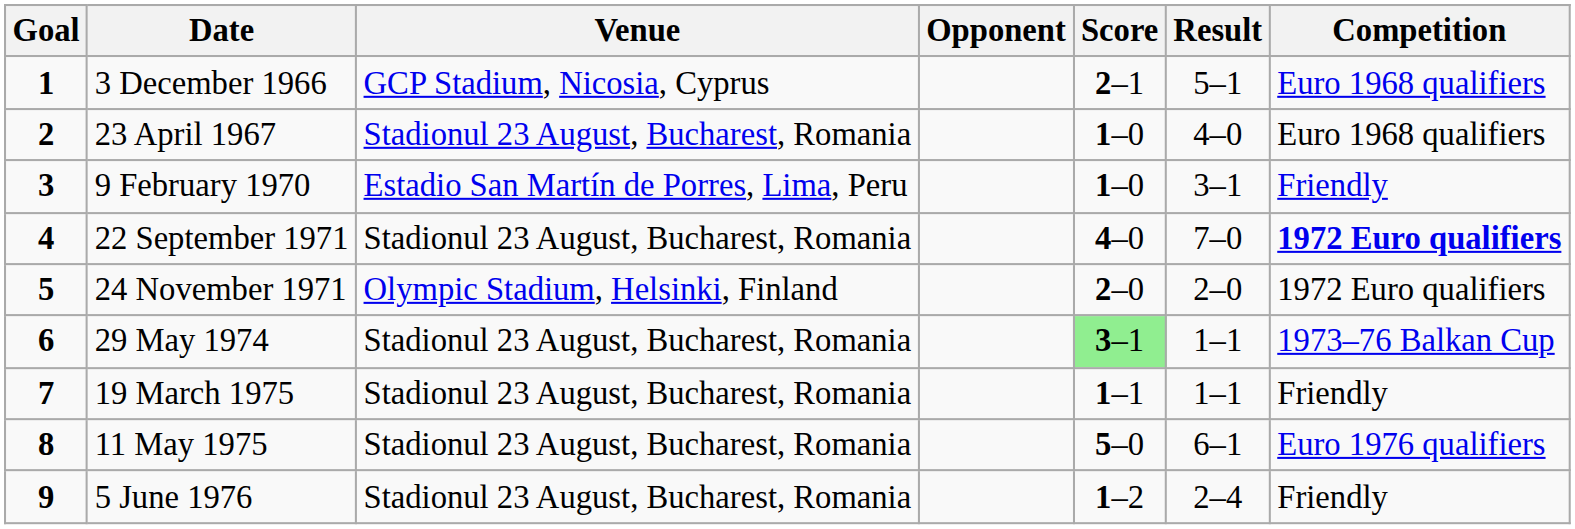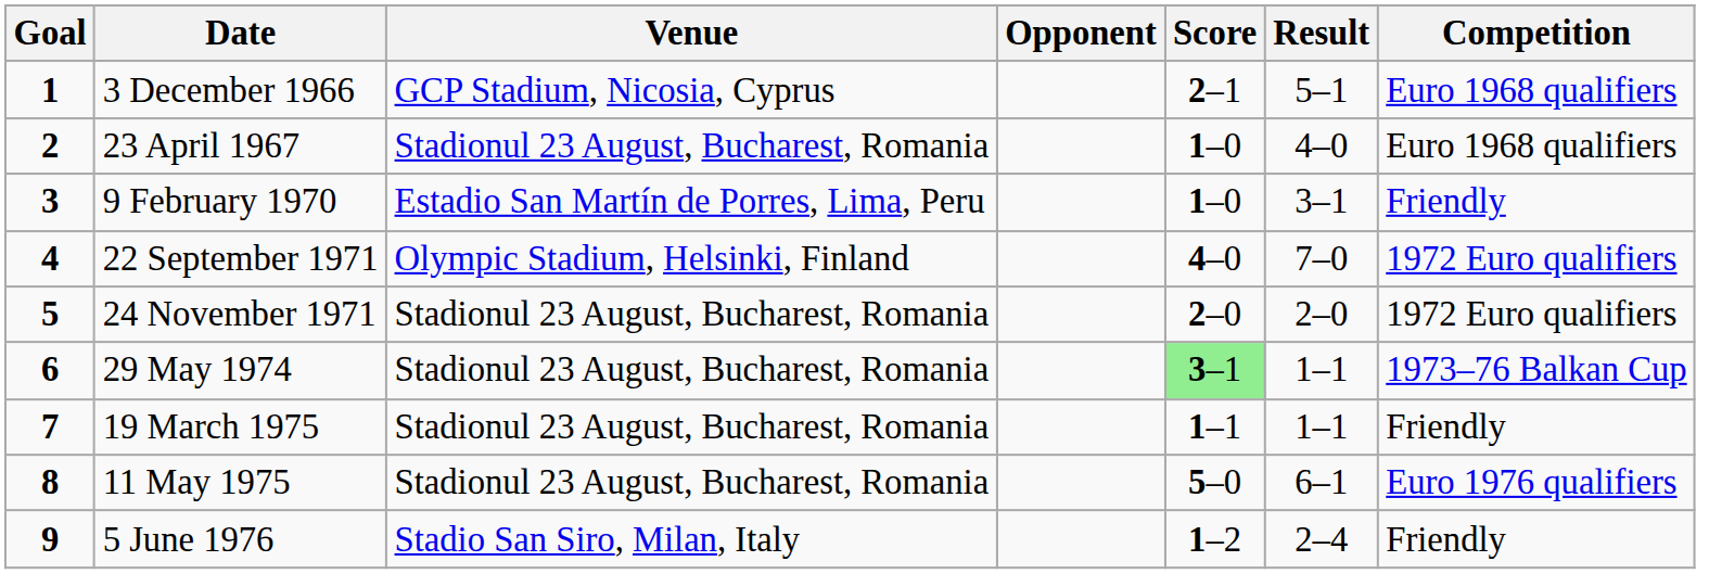 <table class="wikitable sortable" style="font-size:100%">
 <tr>
 <th>Goal</th>
 <th>Date</th>
 <th>Venue</th>
 <th>Opponent</th>
 <th>Score</th>
 <th>Result</th>
 <th>Competition</th>
 </tr>
 <tr>
 <td style="text-align:center;"><strong>1</strong></td>
 <td>3 December 1966</td>
 <td><a href='#'>GCP Stadium</a>, <a href='#'>Nicosia</a>, Cyprus</td>
 <td></td>
 <td style="text-align:center;"><strong>2</strong>–1</td>
 <td style="text-align:center;">5–1</td>
 <td><a href='#'>Euro 1968 qualifiers</a></td>
 </tr>
 <tr>
 <td style="text-align:center;"><strong>2</strong></td>
 <td>23 April 1967</td>
 <td><a href='#'>Stadionul 23 August</a>, <a href='#'>Bucharest</a>, Romania</td>
 <td></td>
 <td style="text-align:center;"><strong>1</strong>–0</td>
 <td style="text-align:center;">4–0</td>
 <td>Euro 1968 qualifiers</td>
 </tr>
 <tr>
 <td style="text-align:center;"><strong>3</strong></td>
 <td>9 February 1970</td>
 <td><a href='#'>Estadio San Martín de Porres</a>, <a href='#'>Lima</a>, Peru</td>
 <td></td>
 <td style="text-align:center;"><strong>1</strong>–0</td>
 <td style="text-align:center;">3–1</td>
 <td><a href='#'>Friendly</a></td>
 </tr>
 <tr>
 <td style="text-align:center;"><strong>4</strong></td>
 <td>22 September 1971</td>
-<td>Stadionul 23 August, Bucharest, Romania</td>
+<td><a href='#'>Olympic Stadium</a>, <a href='#'>Helsinki</a>, Finland</td>
 <td></td>
 <td style="text-align:center;"><strong>4</strong>–0</td>
 <td style="text-align:center;">7–0</td>
-<td><strong><a href='#'>1972 Euro qualifiers</a></strong></td>
+<td><a href='#'>1972 Euro qualifiers</a></td>
 </tr>
 <tr>
 <td style="text-align:center;"><strong>5</strong></td>
 <td>24 November 1971</td>
-<td><a href='#'>Olympic Stadium</a>, <a href='#'>Helsinki</a>, Finland</td>
+<td>Stadionul 23 August, Bucharest, Romania</td>
 <td></td>
 <td style="text-align:center;"><strong>2</strong>–0</td>
 <td style="text-align:center;">2–0</td>
 <td>1972 Euro qualifiers</td>
 </tr>
 <tr>
 <td style="text-align:center;"><strong>6</strong></td>
 <td>29 May 1974</td>
 <td>Stadionul 23 August, Bucharest, Romania</td>
 <td></td>
 <td style="background: lightgreen; text-align:center;"><strong>3</strong>–1</td>
 <td style="text-align:center;">1–1</td>
 <td><a href='#'>1973–76 Balkan Cup</a></td>
 </tr>
 <tr>
 <td style="text-align:center;"><strong>7</strong></td>
 <td>19 March 1975</td>
 <td>Stadionul 23 August, Bucharest, Romania</td>
 <td></td>
 <td style="text-align:center;"><strong>1</strong>–1</td>
 <td style="text-align:center;">1–1</td>
 <td>Friendly</td>
 </tr>
 <tr>
 <td style="text-align:center;"><strong>8</strong></td>
 <td>11 May 1975</td>
 <td>Stadionul 23 August, Bucharest, Romania</td>
 <td></td>
 <td style="text-align:center;"><strong>5</strong>–0</td>
 <td style="text-align:center;">6–1</td>
 <td><a href='#'>Euro 1976 qualifiers</a></td>
 </tr>
 <tr>
 <td style="text-align:center;"><strong>9</strong></td>
 <td>5 June 1976</td>
-<td>Stadionul 23 August, Bucharest, Romania</td>
+<td><a href='#'>Stadio San Siro</a>, <a href='#'>Milan</a>, Italy</td>
 <td></td>
 <td style="text-align:center;"><strong>1</strong>–2</td>
 <td style="text-align:center;">2–4</td>
 <td>Friendly</td>
 </tr>
 </table>
